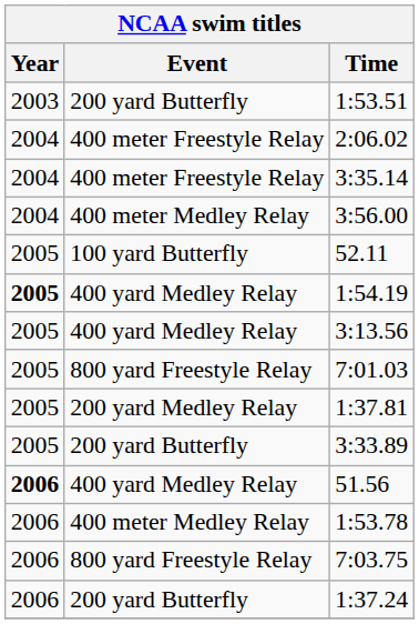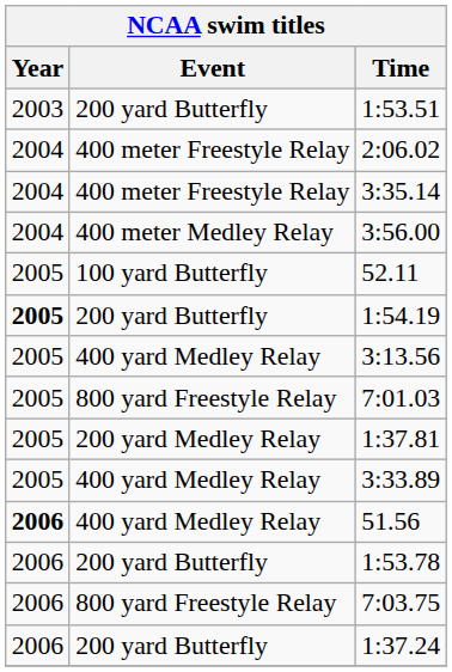 <table class="wikitable">
 <tr>
 <th colspan="4"><a href='#'>NCAA</a> swim titles</th>
 </tr>
 <tr bgcolor="#eeeeee">
 <th align="center"><strong>Year</strong></th>
 <th align="center"><strong>Event</strong></th>
 <th align="center"><strong>Time</strong></th>
 </tr>
 <tr>
 <td>2003</td>
 <td>200 yard Butterfly</td>
 <td>1:53.51</td>
 </tr>
 <tr>
 <td>2004</td>
 <td>400 meter Freestyle Relay</td>
 <td>2:06.02</td>
 </tr>
 <tr>
 <td>2004</td>
 <td>400 meter Freestyle Relay</td>
 <td>3:35.14</td>
 </tr>
 <tr>
 <td>2004</td>
 <td>400 meter Medley Relay</td>
 <td>3:56.00</td>
 </tr>
 <tr>
 <td>2005</td>
 <td>100 yard Butterfly</td>
 <td>52.11</td>
 </tr>
 <tr>
 <td><strong>2005</strong></td>
-<td>400 yard Medley Relay</td>
+<td>200 yard Butterfly</td>
 <td>1:54.19</td>
 </tr>
 <tr>
 <td>2005</td>
 <td>400 yard Medley Relay</td>
 <td>3:13.56</td>
 </tr>
 <tr>
 <td>2005</td>
 <td>800 yard Freestyle Relay</td>
 <td>7:01.03</td>
 </tr>
 <tr>
 <td>2005</td>
 <td>200 yard Medley Relay</td>
 <td>1:37.81</td>
 </tr>
 <tr>
 <td>2005</td>
-<td>200 yard Butterfly</td>
+<td>400 yard Medley Relay</td>
 <td>3:33.89</td>
 </tr>
 <tr>
 <td><strong>2006</strong></td>
 <td>400 yard Medley Relay</td>
 <td>51.56</td>
 </tr>
 <tr>
 <td>2006</td>
-<td>400 meter Medley Relay</td>
+<td>200 yard Butterfly</td>
 <td>1:53.78</td>
 </tr>
 <tr>
 <td>2006</td>
 <td>800 yard Freestyle Relay</td>
 <td>7:03.75</td>
 </tr>
 <tr>
 <td>2006</td>
 <td>200 yard Butterfly</td>
 <td>1:37.24</td>
 </tr>
 <tr>
 </tr>
 </table>
